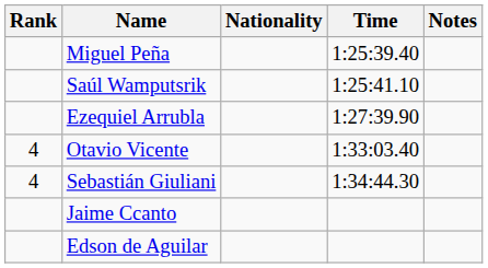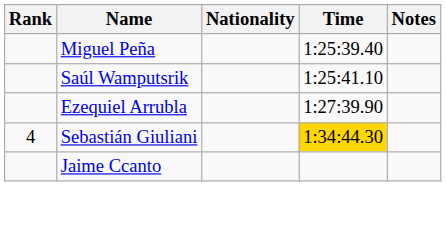 <table class="wikitable sortable" style="text-align:center">
 <tr>
 <th>Rank</th>
 <th>Name</th>
 <th>Nationality</th>
 <th>Time</th>
 <th>Notes</th>
 </tr>
 <tr>
 <td></td>
 <td align=left><a href='#'>Miguel Peña</a></td>
 <td align=left></td>
 <td>1:25:39.40</td>
 <td></td>
 </tr>
 <tr>
 <td></td>
 <td align=left><a href='#'>Saúl Wamputsrik</a></td>
 <td align=left></td>
 <td>1:25:41.10</td>
 <td></td>
 </tr>
 <tr>
 <td></td>
 <td align=left><a href='#'>Ezequiel Arrubla</a></td>
 <td align=left></td>
 <td>1:27:39.90</td>
 <td></td>
 </tr>
 <tr>
 <td>4</td>
-<td align=left><a href='#'>Otavio Vicente</a></td>
-<td align=left></td>
-<td>1:33:03.40</td>
-<td></td>
-</tr>
-<tr>
-<td>4</td>
 <td align=left><a href='#'>Sebastián Giuliani</a></td>
 <td align=left></td>
-<td>1:34:44.30</td>
+<td style="background: gold;">1:34:44.30</td>
 <td></td>
 </tr>
 <tr>
 <td></td>
 <td align=left><a href='#'>Jaime Ccanto</a></td>
 <td align=left></td>
 <td></td>
 <td></td>
 </tr>
-<tr>
-<td></td>
-<td align=left><a href='#'>Edson de Aguilar</a></td>
-<td align=left></td>
-<td></td>
-<td></td>
-</tr>
 </table>
